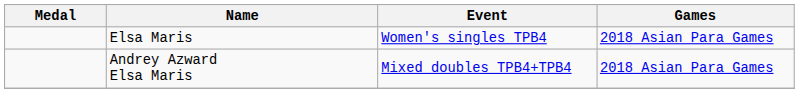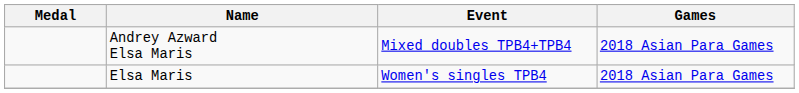 <table class="wikitable sortable" style="font-size:100%">
 <tr>
 <th width="90">Medal</th>
 <th width="250">Name</th>
 <th width="200">Event</th>
 <th width="180">Games</th>
 </tr>
 <tr>
 <td></td>
+<td>Andrey Azward <br> Elsa Maris</td>
+<td><a href='#'>Mixed doubles TPB4+TPB4</a></td>
+<td><a href='#'>2018 Asian Para Games</a></td>
+</tr>
+<tr>
+<td></td>
 <td>Elsa Maris</td>
 <td><a href='#'>Women's singles TPB4</a></td>
 <td><a href='#'>2018 Asian Para Games</a></td>
 </tr>
 <tr>
-<td></td>
-<td>Andrey Azward <br> Elsa Maris</td>
-<td><a href='#'>Mixed doubles TPB4+TPB4</a></td>
-<td><a href='#'>2018 Asian Para Games</a></td>
-</tr>
-<tr>
 </tr>
 </table>
